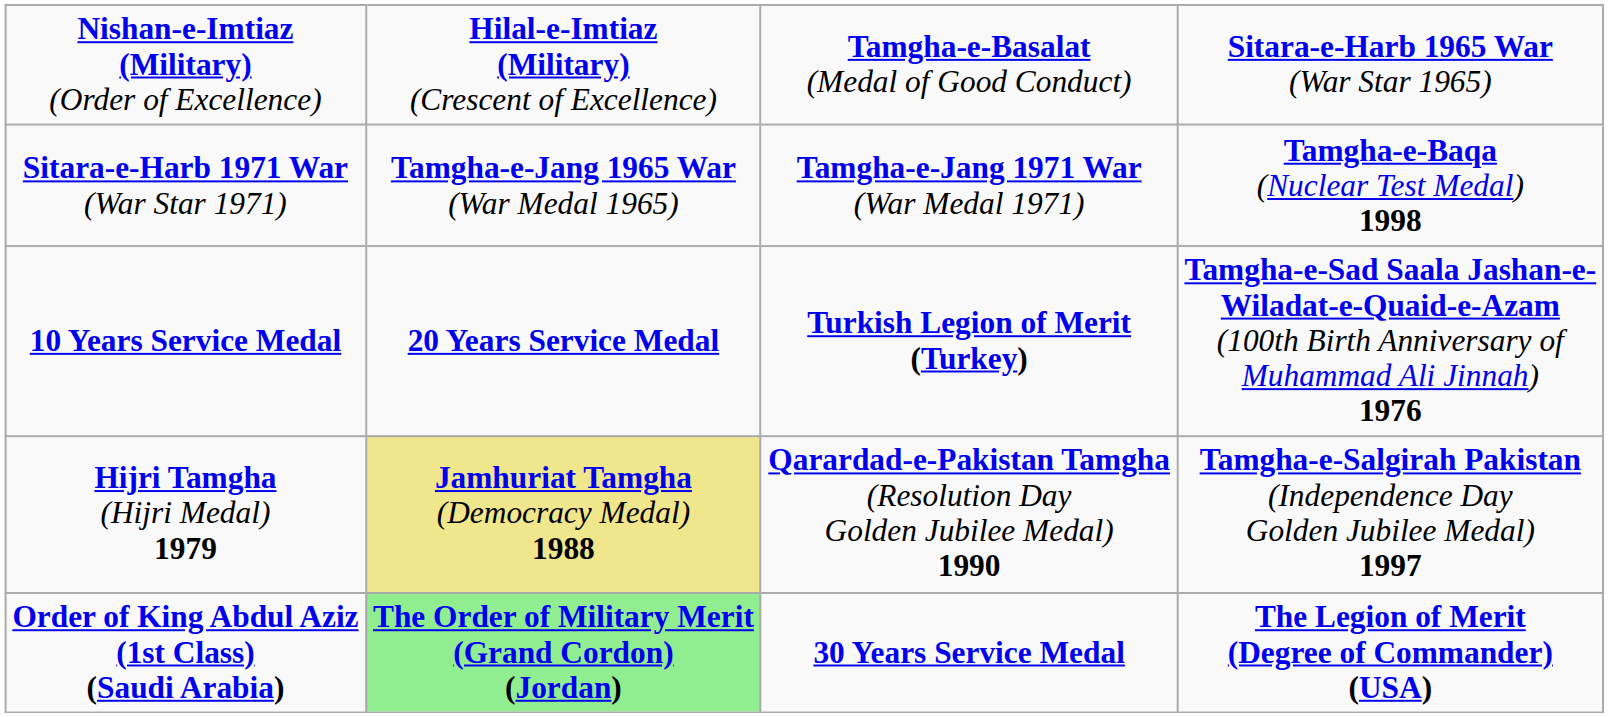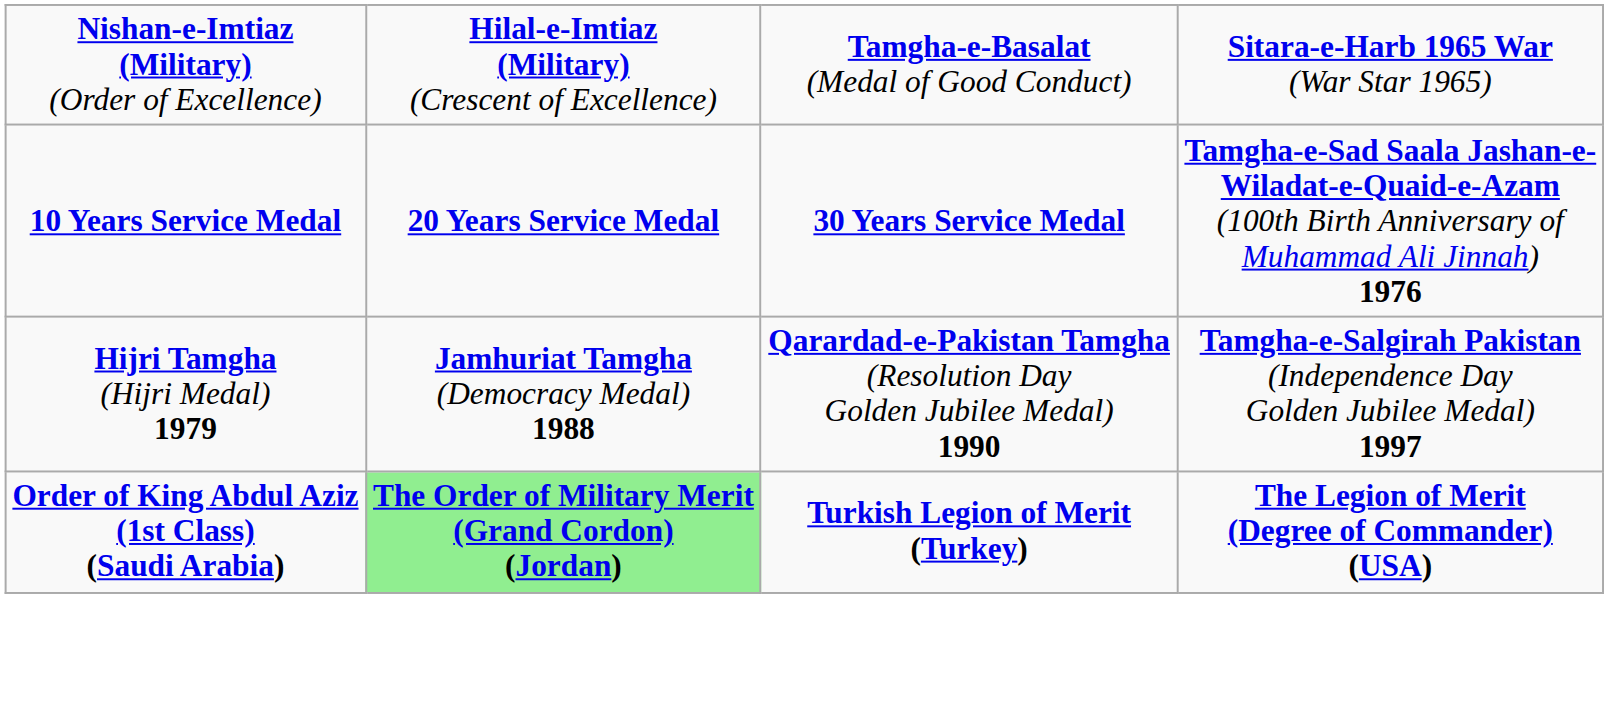 <table class="wikitable" style="margin:1em auto; text-align:center;">
 <tr>
 <td><strong><a href='#'>Nishan-e-Imtiaz</a></strong><br><strong><a href='#'>(Military)</a></strong><br><em>(Order of Excellence)</em></td>
 <td><strong><a href='#'>Hilal-e-Imtiaz</a></strong><br><strong><a href='#'>(Military)</a></strong><br><em>(Crescent of Excellence)</em></td>
 <td><strong><a href='#'>Tamgha-e-Basalat</a></strong><br><em>(Medal of Good Conduct)</em></td>
 <td><strong><a href='#'>Sitara-e-Harb 1965 War</a></strong><br><em>(War Star 1965)</em></td>
 </tr>
 <tr>
-<td><strong><a href='#'>Sitara-e-Harb 1971 War</a></strong><br><em>(War Star 1971)</em></td>
-<td><strong><a href='#'>Tamgha-e-Jang 1965 War</a></strong><br><em>(War Medal 1965)</em></td>
-<td><strong><a href='#'>Tamgha-e-Jang 1971 War</a></strong><br><em>(War Medal 1971)</em></td>
-<td><strong><a href='#'>Tamgha-e-Baqa</a></strong><br><em>(<a href='#'>Nuclear Test Medal</a>)</em><br><strong>1998</strong></td>
-</tr>
-<tr>
 <td><strong><a href='#'>10 Years Service Medal</a></strong></td>
 <td><strong><a href='#'>20 Years Service Medal</a></strong></td>
-<td><a href='#'><strong>Turkish Legion of Merit</strong></a><br><strong>(<a href='#'>Turkey</a>)</strong></td>
+<td><strong><a href='#'>30 Years Service Medal</a></strong></td>
 <td><strong><a href='#'>Tamgha-e-Sad Saala Jashan-e-</a></strong><br><strong><a href='#'>Wiladat-e-Quaid-e-Azam</a></strong><br><em>(100th Birth Anniversary of</em><br><em><a href='#'>Muhammad Ali Jinnah</a>)</em><br><strong>1976</strong></td>
 </tr>
 <tr>
 <td><strong><a href='#'>Hijri Tamgha</a></strong><br><em>(Hijri Medal)</em><br><strong>1979</strong></td>
-<td style="background: khaki;"><strong><a href='#'>Jamhuriat Tamgha</a></strong><br><em>(Democracy Medal)</em><br><strong>1988</strong></td>
+<td><strong><a href='#'>Jamhuriat Tamgha</a></strong><br><em>(Democracy Medal)</em><br><strong>1988</strong></td>
 <td><strong><a href='#'>Qarardad-e-Pakistan Tamgha</a></strong><br><em>(Resolution Day</em><br><em>Golden Jubilee Medal)</em><br><strong>1990</strong></td>
 <td><strong><a href='#'>Tamgha-e-Salgirah Pakistan</a></strong><br><em>(Independence Day</em><br><em>Golden Jubilee Medal)</em><br><strong>1997</strong></td>
 </tr>
 <tr>
 <td><strong><a href='#'>Order of King Abdul Aziz</a></strong><br><strong><a href='#'>(1st Class)</a></strong><br><strong>(<a href='#'>Saudi Arabia</a>)</strong></td>
 <td style="background: lightgreen;"><strong><a href='#'>The Order of Military Merit</a></strong><br><a href='#'><strong>(Grand Cordon)</strong></a><br><strong>(<a href='#'>Jordan</a>)</strong></td>
-<td><strong><a href='#'>30 Years Service Medal</a></strong></td>
+<td><a href='#'><strong>Turkish Legion of Merit</strong></a><br><strong>(<a href='#'>Turkey</a>)</strong></td>
 <td><a href='#'><strong>The Legion of Merit</strong></a><br><a href='#'><strong>(Degree of Commander)</strong></a><br><strong>(<a href='#'>USA</a>)</strong></td>
 </tr>
 </table>
